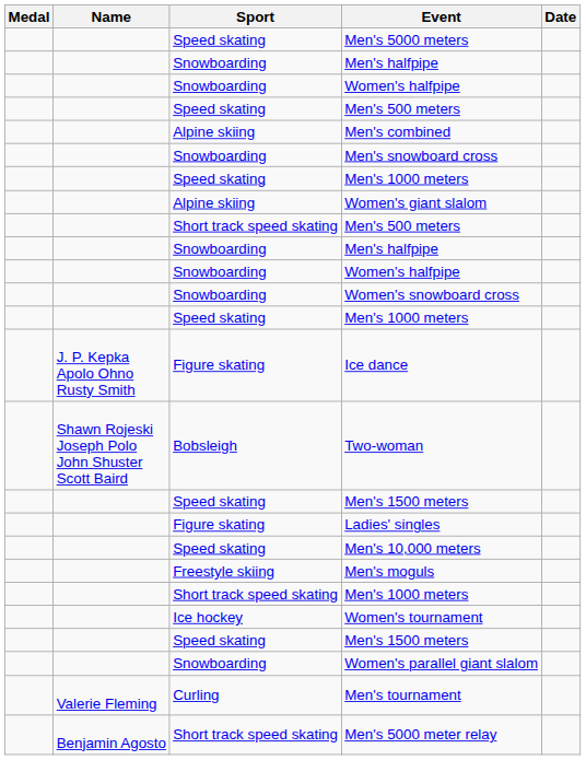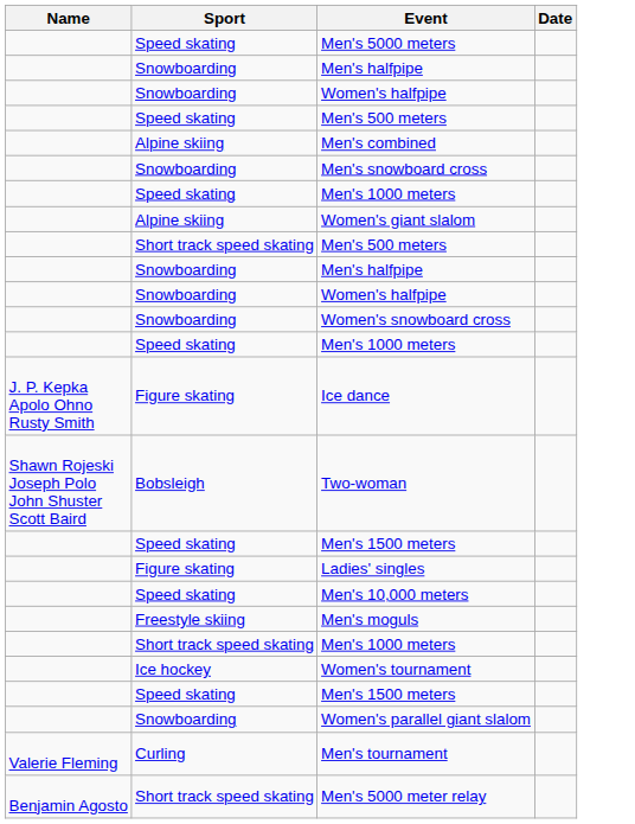 <table class="wikitable sortable"  style="font-size:95%">
 <tr>
-<th>Medal</th>
 <th>Name</th>
 <th>Sport</th>
 <th>Event</th>
 <th>Date</th>
 </tr>
 <tr>
 <td></td>
-<td></td>
 <td><a href='#'>Speed skating</a></td>
 <td><a href='#'>Men's 5000 meters</a></td>
 <td></td>
 </tr>
 <tr>
-<td></td>
 <td></td>
 <td><a href='#'>Snowboarding</a></td>
 <td><a href='#'>Men's halfpipe</a></td>
 <td></td>
 </tr>
 <tr>
 <td></td>
+<td><a href='#'>Snowboarding</a></td>
+<td><a href='#'>Women's halfpipe</a></td>
+<td></td>
+</tr>
+<tr>
+<td></td>
+<td><a href='#'>Speed skating</a></td>
+<td><a href='#'>Men's 500 meters</a></td>
+<td></td>
+</tr>
+<tr>
+<td></td>
+<td><a href='#'>Alpine skiing</a></td>
+<td><a href='#'>Men's combined</a></td>
+<td></td>
+</tr>
+<tr>
+<td></td>
+<td><a href='#'>Snowboarding</a></td>
+<td><a href='#'>Men's snowboard cross</a></td>
+<td></td>
+</tr>
+<tr>
+<td></td>
+<td><a href='#'>Speed skating</a></td>
+<td><a href='#'>Men's 1000 meters</a></td>
+<td></td>
+</tr>
+<tr>
+<td></td>
+<td><a href='#'>Alpine skiing</a></td>
+<td><a href='#'>Women's giant slalom</a></td>
+<td></td>
+</tr>
+<tr>
+<td></td>
+<td><a href='#'>Short track speed skating</a></td>
+<td><a href='#'>Men's 500 meters</a></td>
+<td></td>
+</tr>
+<tr>
+<td></td>
+<td><a href='#'>Snowboarding</a></td>
+<td><a href='#'>Men's halfpipe</a></td>
+<td></td>
+</tr>
+<tr>
 <td></td>
 <td><a href='#'>Snowboarding</a></td>
 <td><a href='#'>Women's halfpipe</a></td>
 <td></td>
 </tr>
 <tr>
 <td></td>
-<td></td>
-<td><a href='#'>Speed skating</a></td>
-<td><a href='#'>Men's 500 meters</a></td>
+<td><a href='#'>Snowboarding</a></td>
+<td><a href='#'>Women's snowboard cross</a></td>
 <td></td>
 </tr>
 <tr>
-<td></td>
-<td></td>
-<td><a href='#'>Alpine skiing</a></td>
-<td><a href='#'>Men's combined</a></td>
-<td></td>
-</tr>
-<tr>
-<td></td>
-<td></td>
-<td><a href='#'>Snowboarding</a></td>
-<td><a href='#'>Men's snowboard cross</a></td>
-<td></td>
-</tr>
-<tr>
-<td></td>
 <td></td>
 <td><a href='#'>Speed skating</a></td>
 <td><a href='#'>Men's 1000 meters</a></td>
 <td></td>
 </tr>
 <tr>
-<td></td>
-<td></td>
-<td><a href='#'>Alpine skiing</a></td>
-<td><a href='#'>Women's giant slalom</a></td>
-<td></td>
-</tr>
-<tr>
-<td></td>
-<td></td>
-<td><a href='#'>Short track speed skating</a></td>
-<td><a href='#'>Men's 500 meters</a></td>
-<td></td>
-</tr>
-<tr>
-<td></td>
-<td></td>
-<td><a href='#'>Snowboarding</a></td>
-<td><a href='#'>Men's halfpipe</a></td>
-<td></td>
-</tr>
-<tr>
-<td></td>
-<td></td>
-<td><a href='#'>Snowboarding</a></td>
-<td><a href='#'>Women's halfpipe</a></td>
-<td></td>
-</tr>
-<tr>
-<td></td>
-<td></td>
-<td><a href='#'>Snowboarding</a></td>
-<td><a href='#'>Women's snowboard cross</a></td>
-<td></td>
-</tr>
-<tr>
-<td></td>
-<td></td>
-<td><a href='#'>Speed skating</a></td>
-<td><a href='#'>Men's 1000 meters</a></td>
-<td></td>
-</tr>
-<tr>
-<td></td>
 <td><br><a href='#'>J. P. Kepka</a><br><a href='#'>Apolo Ohno</a><br><a href='#'>Rusty Smith</a></td>
 <td><a href='#'>Figure skating</a></td>
 <td><a href='#'>Ice dance</a></td>
 <td></td>
 </tr>
 <tr>
-<td></td>
 <td><br><a href='#'>Shawn Rojeski</a><br><a href='#'>Joseph Polo</a><br><a href='#'>John Shuster</a><br><a href='#'>Scott Baird</a></td>
 <td><a href='#'>Bobsleigh</a></td>
 <td><a href='#'>Two-woman</a></td>
 <td></td>
 </tr>
 <tr>
 <td></td>
+<td><a href='#'>Speed skating</a></td>
+<td><a href='#'>Men's 1500 meters</a></td>
+<td></td>
+</tr>
+<tr>
+<td></td>
+<td><a href='#'>Figure skating</a></td>
+<td><a href='#'>Ladies' singles</a></td>
+<td></td>
+</tr>
+<tr>
+<td></td>
+<td><a href='#'>Speed skating</a></td>
+<td><a href='#'>Men's 10,000 meters</a></td>
+<td></td>
+</tr>
+<tr>
+<td></td>
+<td><a href='#'>Freestyle skiing</a></td>
+<td><a href='#'>Men's moguls</a></td>
+<td></td>
+</tr>
+<tr>
+<td></td>
+<td><a href='#'>Short track speed skating</a></td>
+<td><a href='#'>Men's 1000 meters</a></td>
+<td></td>
+</tr>
+<tr>
+<td><br></td>
+<td><a href='#'>Ice hockey</a></td>
+<td><a href='#'>Women's tournament</a></td>
+<td></td>
+</tr>
+<tr>
 <td></td>
 <td><a href='#'>Speed skating</a></td>
 <td><a href='#'>Men's 1500 meters</a></td>
 <td></td>
 </tr>
 <tr>
 <td></td>
-<td></td>
-<td><a href='#'>Figure skating</a></td>
-<td><a href='#'>Ladies' singles</a></td>
-<td></td>
-</tr>
-<tr>
-<td></td>
-<td></td>
-<td><a href='#'>Speed skating</a></td>
-<td><a href='#'>Men's 10,000 meters</a></td>
-<td></td>
-</tr>
-<tr>
-<td></td>
-<td></td>
-<td><a href='#'>Freestyle skiing</a></td>
-<td><a href='#'>Men's moguls</a></td>
-<td></td>
-</tr>
-<tr>
-<td></td>
-<td></td>
-<td><a href='#'>Short track speed skating</a></td>
-<td><a href='#'>Men's 1000 meters</a></td>
-<td></td>
-</tr>
-<tr>
-<td></td>
-<td><br></td>
-<td><a href='#'>Ice hockey</a></td>
-<td><a href='#'>Women's tournament</a></td>
-<td></td>
-</tr>
-<tr>
-<td></td>
-<td></td>
-<td><a href='#'>Speed skating</a></td>
-<td><a href='#'>Men's 1500 meters</a></td>
-<td></td>
-</tr>
-<tr>
-<td></td>
-<td></td>
 <td><a href='#'>Snowboarding</a></td>
 <td><a href='#'>Women's parallel giant slalom</a></td>
 <td></td>
 </tr>
 <tr>
-<td></td>
 <td><br><a href='#'>Valerie Fleming</a></td>
 <td><a href='#'>Curling</a></td>
 <td><a href='#'>Men's tournament</a></td>
 <td></td>
 </tr>
 <tr>
-<td></td>
 <td><br><a href='#'>Benjamin Agosto</a></td>
 <td><a href='#'>Short track speed skating</a></td>
 <td><a href='#'>Men's 5000 meter relay</a></td>
 <td></td>
 </tr>
 </table>
